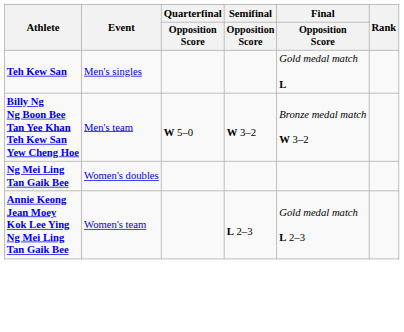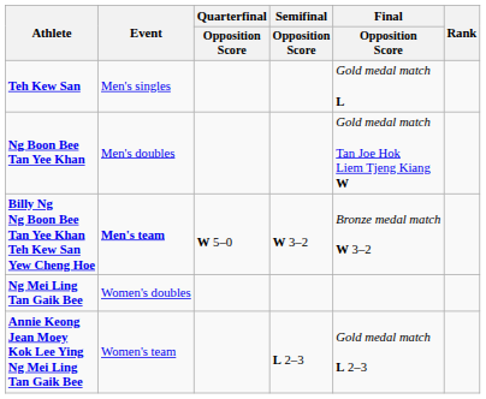 <table class="wikitable" style="font-size:90%">
 <tr>
 <th rowspan=2>Athlete</th>
 <th rowspan=2>Event</th>
 <th>Quarterfinal</th>
 <th>Semifinal</th>
 <th>Final</th>
 <th rowspan=2>Rank</th>
 </tr>
 <tr style="font-size:95%">
 <th>Opposition<br>Score</th>
 <th>Opposition<br>Score</th>
 <th>Opposition<br>Score</th>
 </tr>
 <tr>
 <td><strong><a href='#'>Teh Kew San</a></strong></td>
 <td><a href='#'>Men's singles</a></td>
 <td></td>
 <td></td>
 <td><em>Gold medal match</em><br><br><strong>L</strong></td>
 <td align=center></td>
 </tr>
 <tr>
+<td><strong><a href='#'>Ng Boon Bee</a><br><a href='#'>Tan Yee Khan</a></strong></td>
+<td><a href='#'>Men's doubles</a></td>
+<td></td>
+<td></td>
+<td><em>Gold medal match</em><br><br><a href='#'>Tan Joe Hok</a><br><a href='#'>Liem Tjeng Kiang</a><br><strong>W</strong></td>
+<td align=center></td>
+</tr>
+<tr>
 <td><strong><a href='#'>Billy Ng</a><br><a href='#'>Ng Boon Bee</a><br><a href='#'>Tan Yee Khan</a><br><a href='#'>Teh Kew San</a><br><a href='#'>Yew Cheng Hoe</a></strong></td>
-<td><a href='#'>Men's team</a></td>
+<td><strong><a href='#'>Men's team</a></strong></td>
 <td><br><strong>W</strong> 5–0</td>
 <td><br><strong>W</strong> 3–2</td>
 <td><em>Bronze medal match</em><br><br><strong>W</strong> 3–2</td>
 <td align=center></td>
 </tr>
 <tr>
 <td><strong><a href='#'>Ng Mei Ling</a><br><a href='#'>Tan Gaik Bee</a></strong></td>
 <td><a href='#'>Women's doubles</a></td>
 <td></td>
 <td></td>
 <td></td>
 <td align=center></td>
 </tr>
 <tr>
 <td><strong><a href='#'>Annie Keong</a><br><a href='#'>Jean Moey</a><br><a href='#'>Kok Lee Ying</a><br><a href='#'>Ng Mei Ling</a><br><a href='#'>Tan Gaik Bee</a></strong></td>
 <td><a href='#'>Women's team</a></td>
 <td></td>
 <td><br><strong>L</strong> 2–3</td>
 <td><em>Gold medal match</em><br><br><strong>L</strong> 2–3</td>
 <td align=center></td>
 </tr>
 </table>
